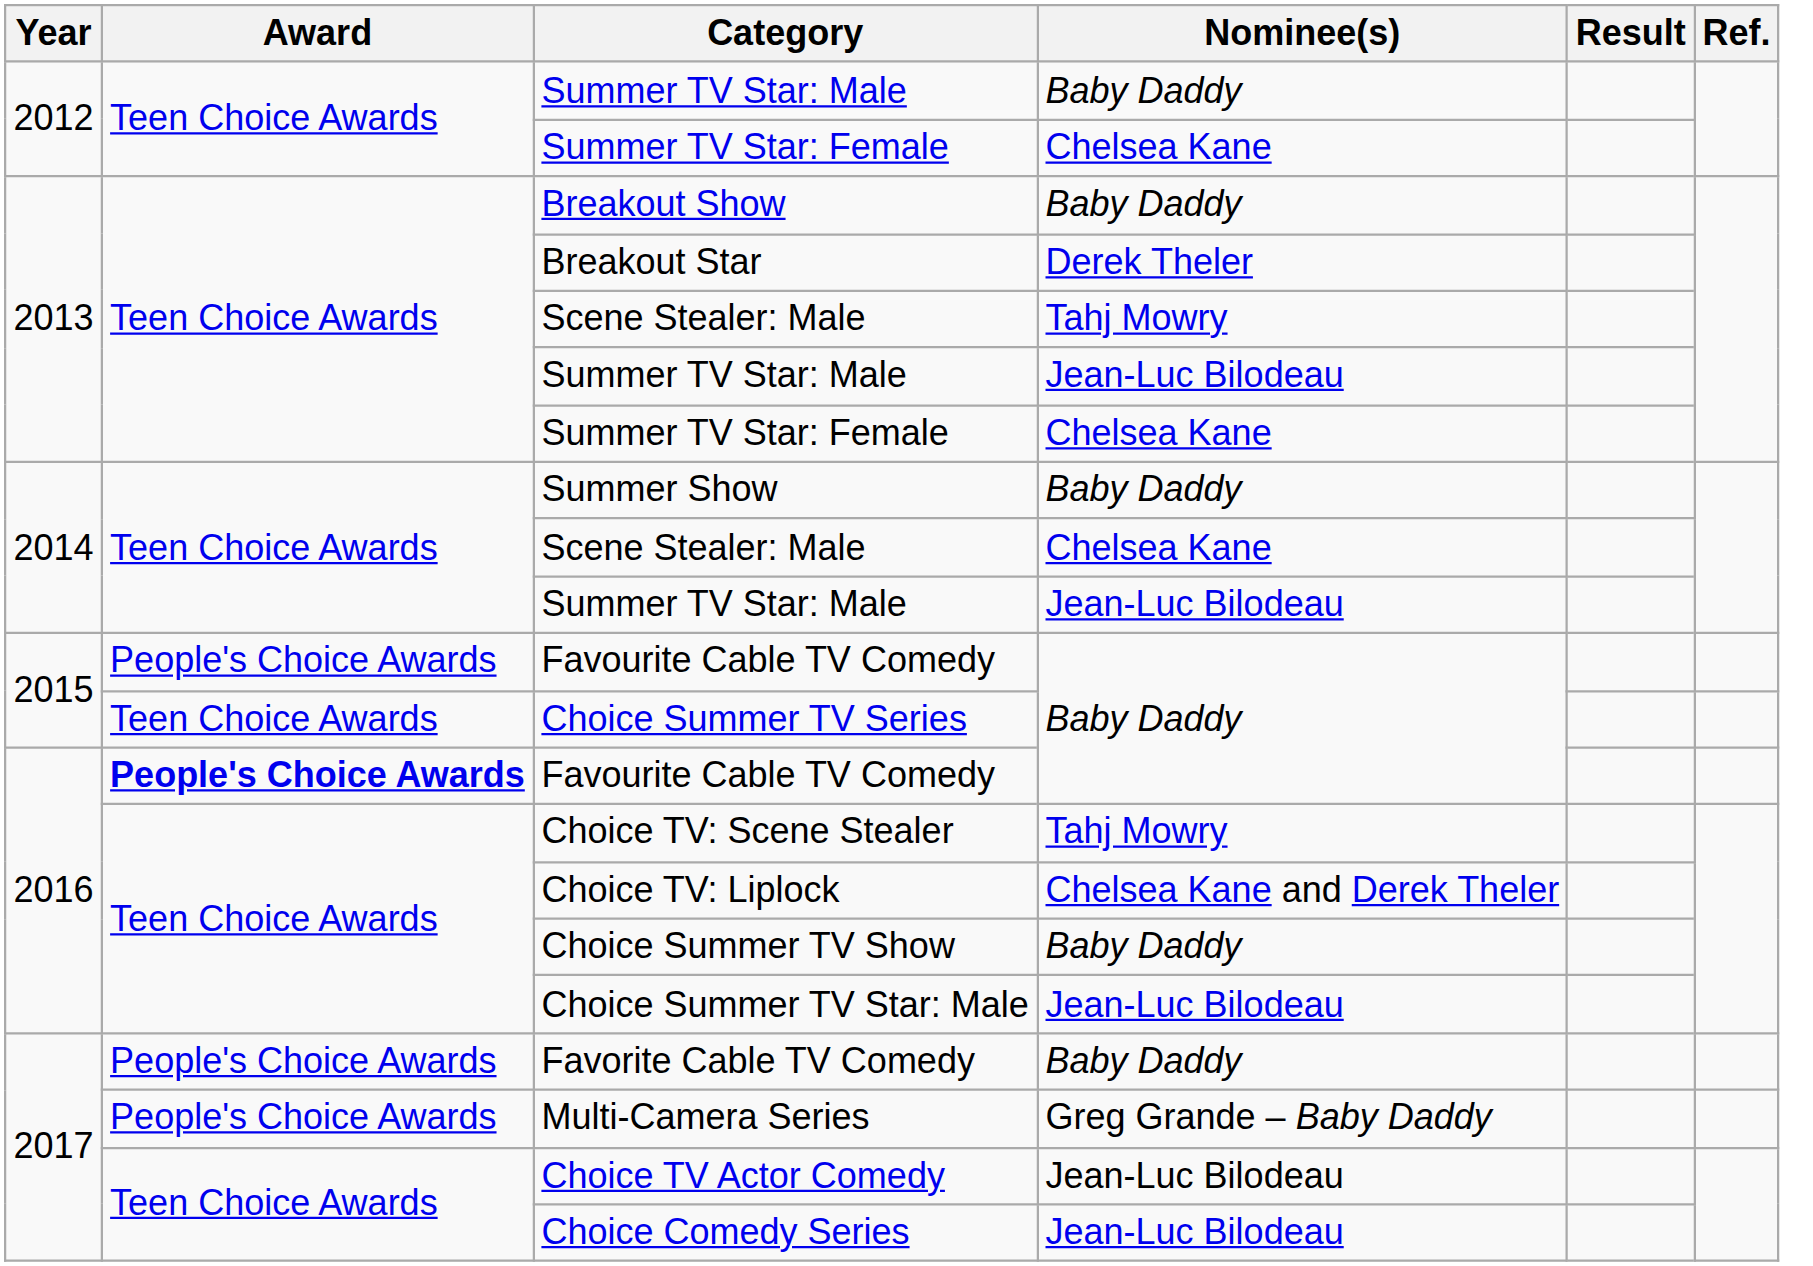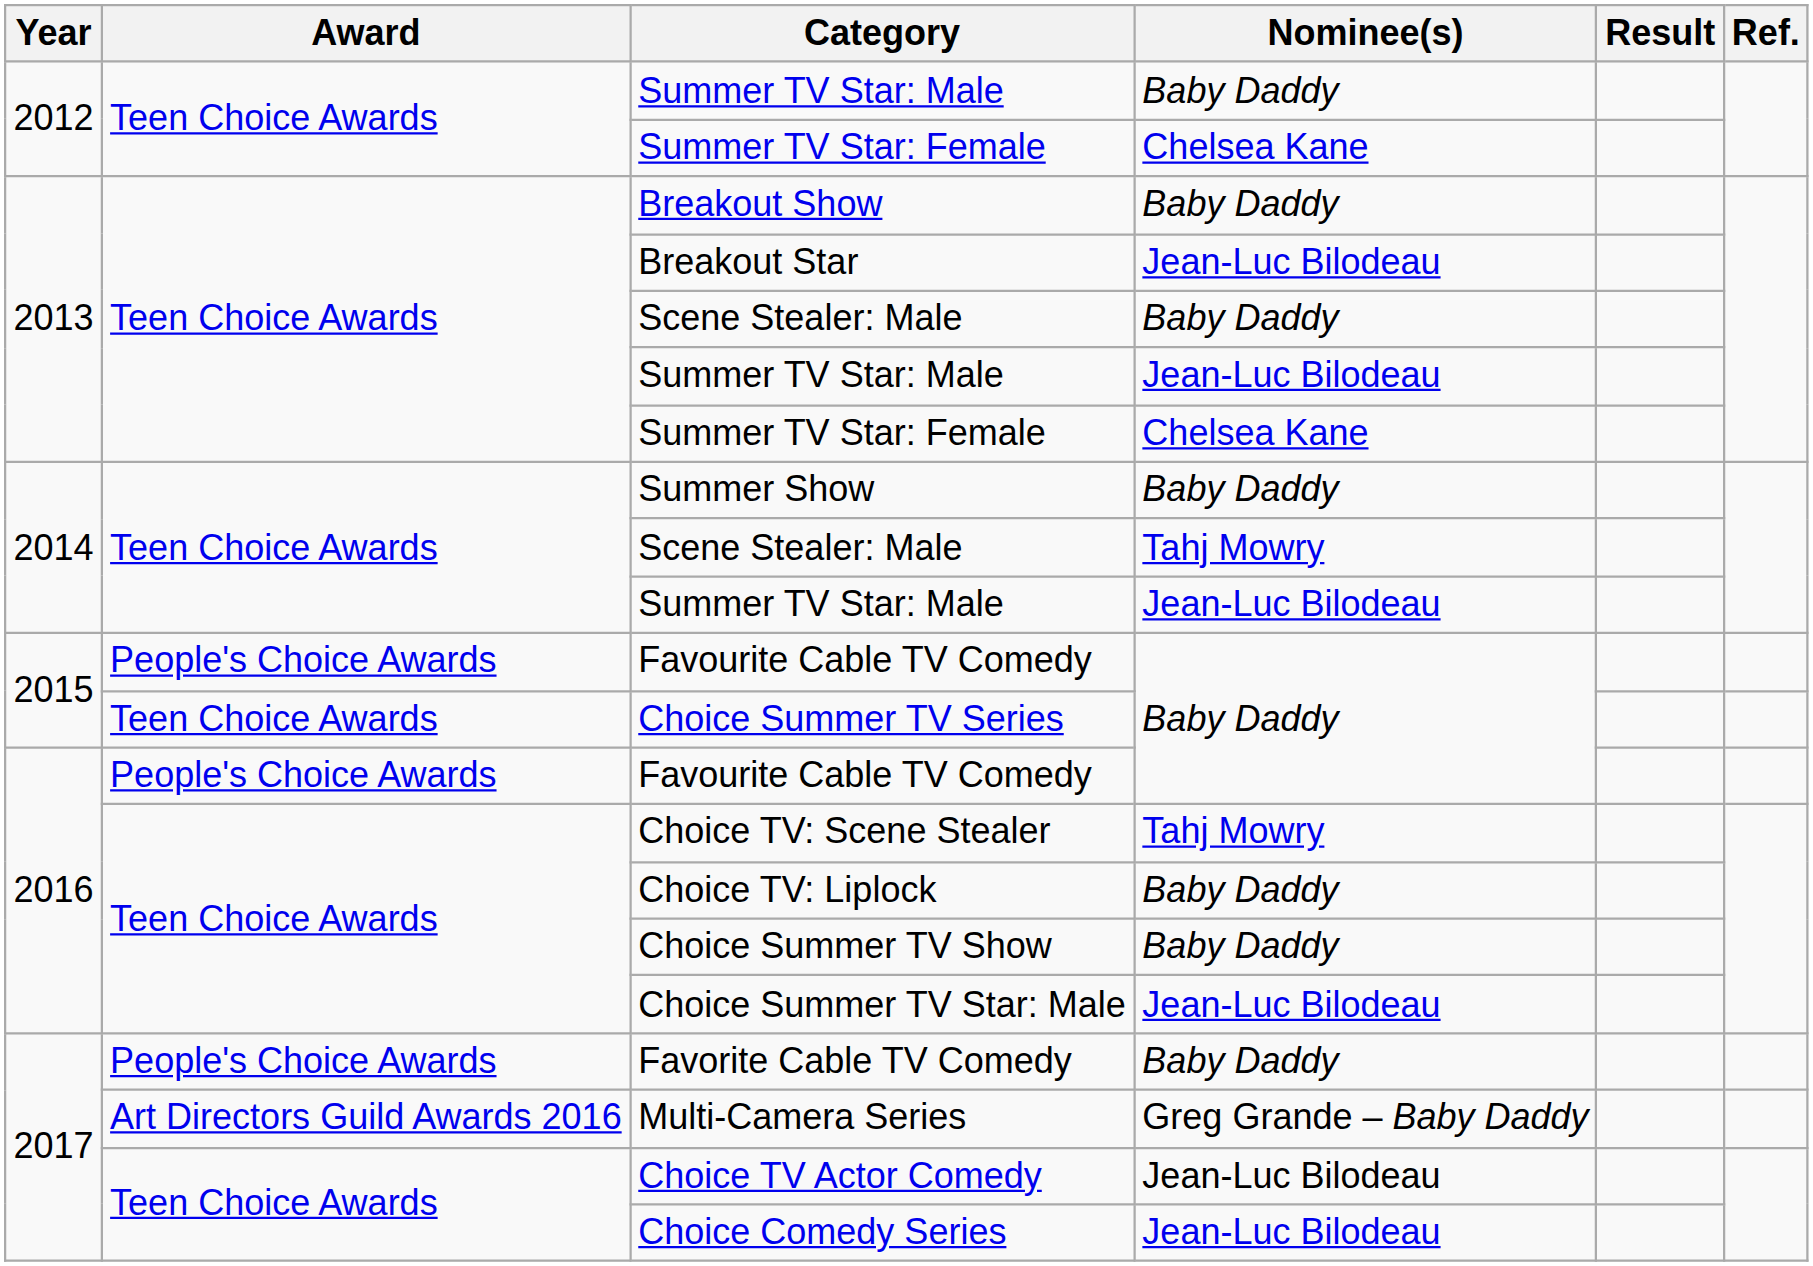 <table class="wikitable sortable">
 <tr>
 <th>Year</th>
 <th>Award</th>
 <th>Category</th>
 <th>Nominee(s)</th>
 <th>Result</th>
 <th>Ref.</th>
 </tr>
 <tr>
 <td rowspan="2">2012</td>
 <td rowspan="2"><a href='#'>Teen Choice Awards</a></td>
 <td><a href='#'>Summer TV Star: Male</a></td>
 <td><em>Baby Daddy</em></td>
 <td></td>
 <td rowspan="2" style="text-align:center;"></td>
 </tr>
 <tr>
 <td><a href='#'>Summer TV Star: Female</a></td>
 <td><a href='#'>Chelsea Kane</a></td>
 <td></td>
 </tr>
 <tr>
 <td rowspan="5">2013</td>
 <td rowspan="5"><a href='#'>Teen Choice Awards</a></td>
 <td><a href='#'>Breakout Show</a></td>
 <td><em>Baby Daddy</em></td>
 <td></td>
 <td rowspan="5" style="text-align:center;"></td>
 </tr>
 <tr>
 <td>Breakout Star</td>
-<td><a href='#'>Derek Theler</a></td>
+<td><a href='#'>Jean-Luc Bilodeau</a></td>
 <td></td>
 </tr>
 <tr>
 <td>Scene Stealer: Male</td>
-<td><a href='#'>Tahj Mowry</a></td>
+<td><em>Baby Daddy</em></td>
 <td></td>
 </tr>
 <tr>
 <td>Summer TV Star: Male</td>
 <td><a href='#'>Jean-Luc Bilodeau</a></td>
 <td></td>
 </tr>
 <tr>
 <td>Summer TV Star: Female</td>
 <td><a href='#'>Chelsea Kane</a></td>
 <td></td>
 </tr>
 <tr>
 <td rowspan="3">2014</td>
 <td rowspan="3"><a href='#'>Teen Choice Awards</a></td>
 <td>Summer Show</td>
 <td><em>Baby Daddy</em></td>
 <td></td>
 <td rowspan="3" style="text-align:center;"></td>
 </tr>
 <tr>
 <td>Scene Stealer: Male</td>
-<td><a href='#'>Chelsea Kane</a></td>
+<td><a href='#'>Tahj Mowry</a></td>
 <td></td>
 </tr>
 <tr>
 <td>Summer TV Star: Male</td>
 <td><a href='#'>Jean-Luc Bilodeau</a></td>
 <td></td>
 </tr>
 <tr>
 <td rowspan="2">2015</td>
 <td rowspan="1"><a href='#'>People's Choice Awards</a></td>
 <td>Favourite Cable TV Comedy</td>
 <td rowspan="3"><em>Baby Daddy</em></td>
 <td></td>
 <td style="text-align:center;"></td>
 </tr>
 <tr>
 <td><a href='#'>Teen Choice Awards</a></td>
 <td><a href='#'>Choice Summer TV Series</a></td>
 <td></td>
 <td style="text-align:center;"></td>
 </tr>
 <tr>
 <td rowspan="5">2016</td>
-<td><strong><a href='#'>People's Choice Awards</a></strong></td>
+<td><a href='#'>People's Choice Awards</a></td>
 <td>Favourite Cable TV Comedy</td>
 <td></td>
 <td style="text-align:center;"></td>
 </tr>
 <tr>
 <td rowspan="4"><a href='#'>Teen Choice Awards</a></td>
 <td>Choice TV: Scene Stealer</td>
 <td><a href='#'>Tahj Mowry</a></td>
 <td></td>
 <td rowspan="4" style="text-align:center;"></td>
 </tr>
 <tr>
 <td>Choice TV: Liplock</td>
-<td><a href='#'>Chelsea Kane</a> and <a href='#'>Derek Theler</a></td>
+<td><em>Baby Daddy</em></td>
 <td></td>
 </tr>
 <tr>
 <td>Choice Summer TV Show</td>
 <td><em>Baby Daddy</em></td>
 <td></td>
 </tr>
 <tr>
 <td>Choice Summer TV Star: Male</td>
 <td><a href='#'>Jean-Luc Bilodeau</a></td>
 <td></td>
 </tr>
 <tr>
 <td rowspan="4">2017</td>
 <td><a href='#'>People's Choice Awards</a></td>
 <td>Favorite Cable TV Comedy</td>
 <td><em>Baby Daddy</em></td>
 <td></td>
 <td style="text-align:center;"></td>
 </tr>
 <tr>
-<td rowspan="1"><a href='#'>People's Choice Awards</a></td>
+<td><a href='#'>Art Directors Guild Awards 2016</a></td>
 <td>Multi-Camera Series</td>
 <td>Greg Grande – <em>Baby Daddy</em></td>
 <td></td>
 <td style="text-align:center;"></td>
 </tr>
 <tr>
 <td rowspan="2"><a href='#'>Teen Choice Awards</a></td>
 <td><a href='#'>Choice TV Actor Comedy</a></td>
 <td>Jean-Luc Bilodeau</td>
 <td></td>
 <td rowspan="2" style="text-align:center;"></td>
 </tr>
 <tr>
 <td><a href='#'>Choice Comedy Series</a></td>
 <td><a href='#'>Jean-Luc Bilodeau</a></td>
 <td></td>
 </tr>
 </table>
